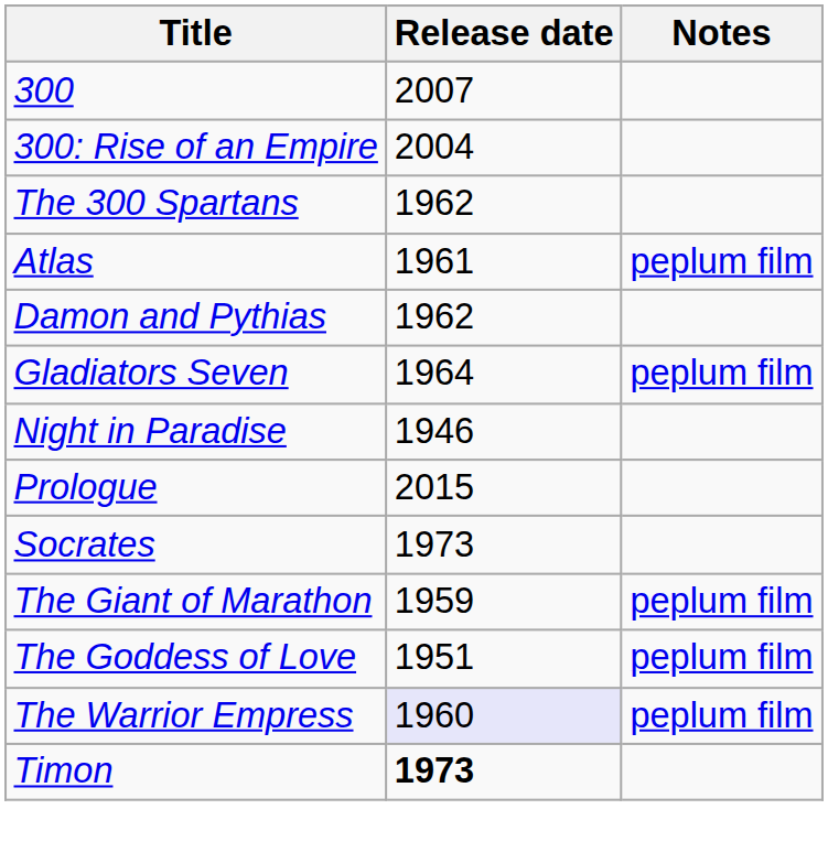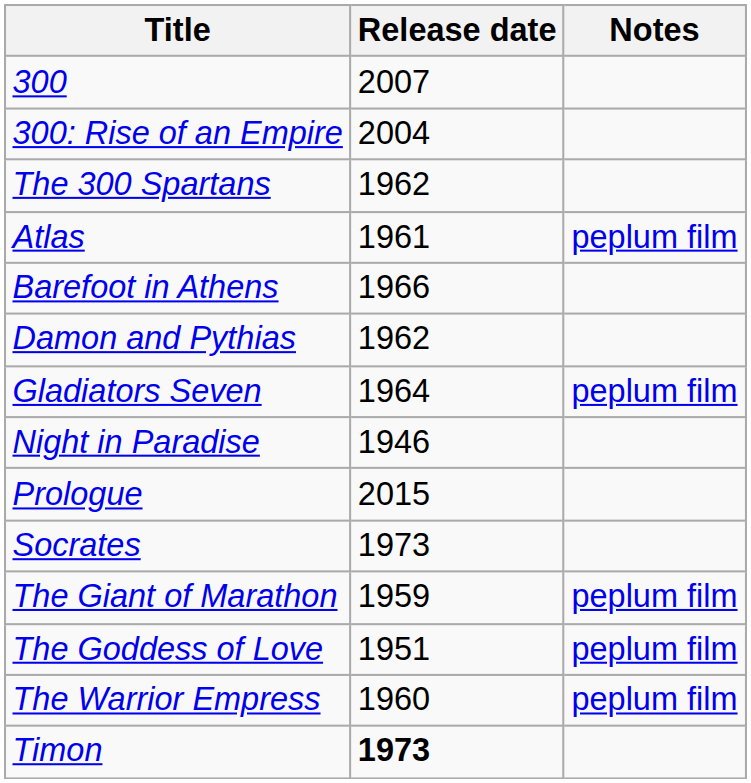 <table class="wikitable sortable">
 <tr>
 <th scope="col">Title</th>
 <th scope="col">Release date</th>
 <th scope="col" class="unsortable">Notes</th>
 </tr>
 <tr>
 <td><em><a href='#'>300</a></em></td>
 <td>2007</td>
 <td></td>
 </tr>
 <tr>
 <td><em><a href='#'>300: Rise of an Empire</a></em></td>
 <td>2004</td>
 <td></td>
 </tr>
 <tr>
 <td><em><a href='#'>The 300 Spartans</a></em></td>
 <td>1962</td>
 <td></td>
 </tr>
 <tr>
 <td><em><a href='#'>Atlas</a></em></td>
 <td>1961</td>
 <td><a href='#'>peplum film</a></td>
+</tr>
+<tr>
+<td><em><a href='#'>Barefoot in Athens</a></em></td>
+<td>1966</td>
+<td></td>
 </tr>
 <tr>
 <td><em><a href='#'>Damon and Pythias</a></em></td>
 <td>1962</td>
 <td></td>
 </tr>
 <tr>
 <td><em><a href='#'>Gladiators Seven</a></em></td>
 <td>1964</td>
 <td><a href='#'>peplum film</a></td>
 </tr>
 <tr>
 <td><em><a href='#'>Night in Paradise</a></em></td>
 <td>1946</td>
 <td></td>
 </tr>
 <tr>
 <td><em><a href='#'>Prologue</a></em></td>
 <td>2015</td>
 <td></td>
 </tr>
 <tr>
 <td><em><a href='#'>Socrates</a></em></td>
 <td>1973</td>
 <td></td>
 </tr>
 <tr>
 <td><em><a href='#'>The Giant of Marathon</a></em></td>
 <td>1959</td>
 <td><a href='#'>peplum film</a></td>
 </tr>
 <tr>
 <td><em><a href='#'>The Goddess of Love</a></em></td>
 <td>1951</td>
 <td><a href='#'>peplum film</a></td>
 </tr>
 <tr>
 <td><em><a href='#'>The Warrior Empress</a></em></td>
-<td style="background: lavender;">1960</td>
+<td>1960</td>
 <td><a href='#'>peplum film</a></td>
 </tr>
 <tr>
 <td><em><a href='#'>Timon</a></em></td>
 <td><strong>1973</strong></td>
 <td></td>
 </tr>
 </table>
